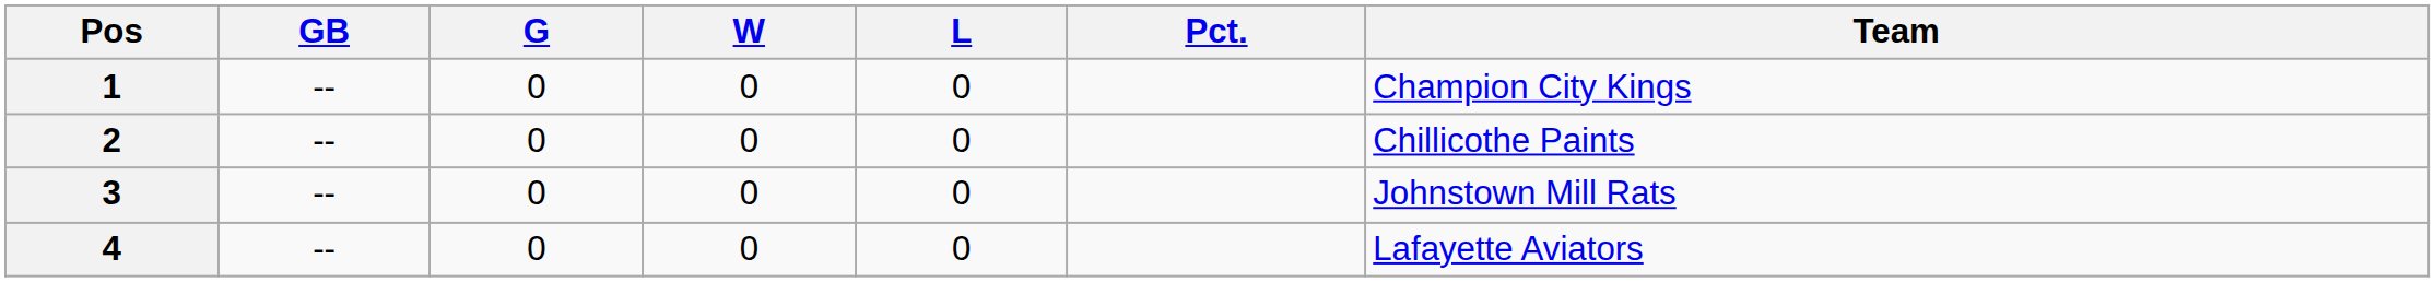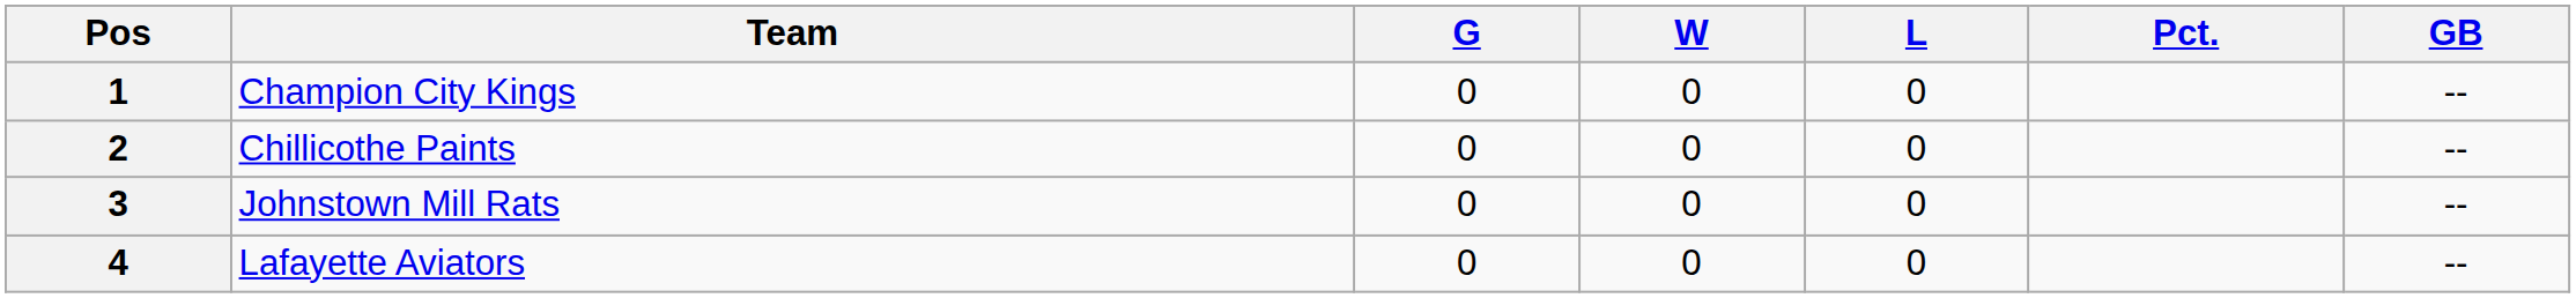 <table class="wikitable plainrowheaders" width="90%" style="text-align:center;">
 <tr>
 <th scope="col" width="5%">Pos</th>
-<th scope="col" width="5%"><a href='#'>GB</a></th>
+<th scope="col" width="25%">Team</th>
 <th scope="col" width="5%"><a href='#'>G</a></th>
 <th scope="col" width="5%"><a href='#'>W</a></th>
 <th scope="col" width="5%"><a href='#'>L</a></th>
 <th scope="col" width="7%"><a href='#'>Pct.</a></th>
-<th scope="col" width="25%">Team</th>
+<th scope="col" width="5%"><a href='#'>GB</a></th>
 </tr>
 <tr>
 <th>1</th>
-<td>--</td>
+<td style="text-align:left;"><a href='#'>Champion City Kings</a></td>
 <td>0</td>
 <td>0</td>
 <td>0</td>
 <td></td>
-<td style="text-align:left;"><a href='#'>Champion City Kings</a></td>
+<td>--</td>
 </tr>
 <tr>
 <th>2</th>
-<td>--</td>
+<td style="text-align:left;"><a href='#'>Chillicothe Paints</a></td>
 <td>0</td>
 <td>0</td>
 <td>0</td>
 <td></td>
-<td style="text-align:left;"><a href='#'>Chillicothe Paints</a></td>
+<td>--</td>
 </tr>
 <tr>
 <th>3</th>
-<td>--</td>
+<td style="text-align:left;"><a href='#'>Johnstown Mill Rats</a></td>
 <td>0</td>
 <td>0</td>
 <td>0</td>
 <td></td>
-<td style="text-align:left;"><a href='#'>Johnstown Mill Rats</a></td>
+<td>--</td>
 </tr>
 <tr>
 <th>4</th>
-<td>--</td>
+<td style="text-align:left;"><a href='#'>Lafayette Aviators</a></td>
 <td>0</td>
 <td>0</td>
 <td>0</td>
 <td></td>
-<td style="text-align:left;"><a href='#'>Lafayette Aviators</a></td>
+<td>--</td>
 </tr>
 </table>
